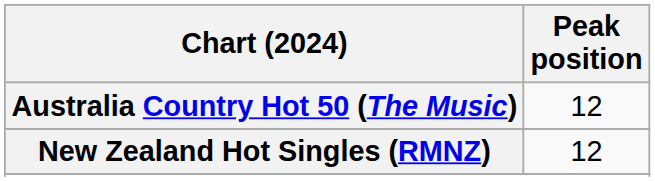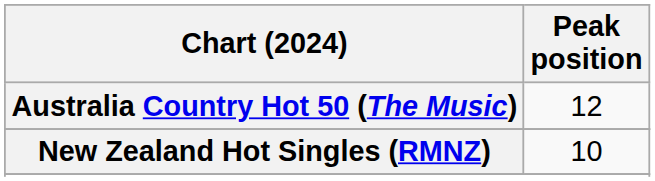 <table class="wikitable sortable plainrowheaders" style="text-align:center">
 <tr>
 <th scope="col">Chart (2024)</th>
 <th scope="col">Peak<br>position</th>
 </tr>
 <tr>
 <th scope="row">Australia <a href='#'>Country Hot 50</a> (<em><a href='#'>The Music</a></em>)</th>
 <td>12</td>
 </tr>
 <tr>
 </tr>
 <tr>
 </tr>
 <tr>
 <th scope="row">New Zealand Hot Singles (<a href='#'>RMNZ</a>)</th>
-<td>12</td>
+<td>10</td>
 </tr>
 <tr>
 </tr>
 <tr>
 </tr>
 <tr>
 </tr>
 </table>
